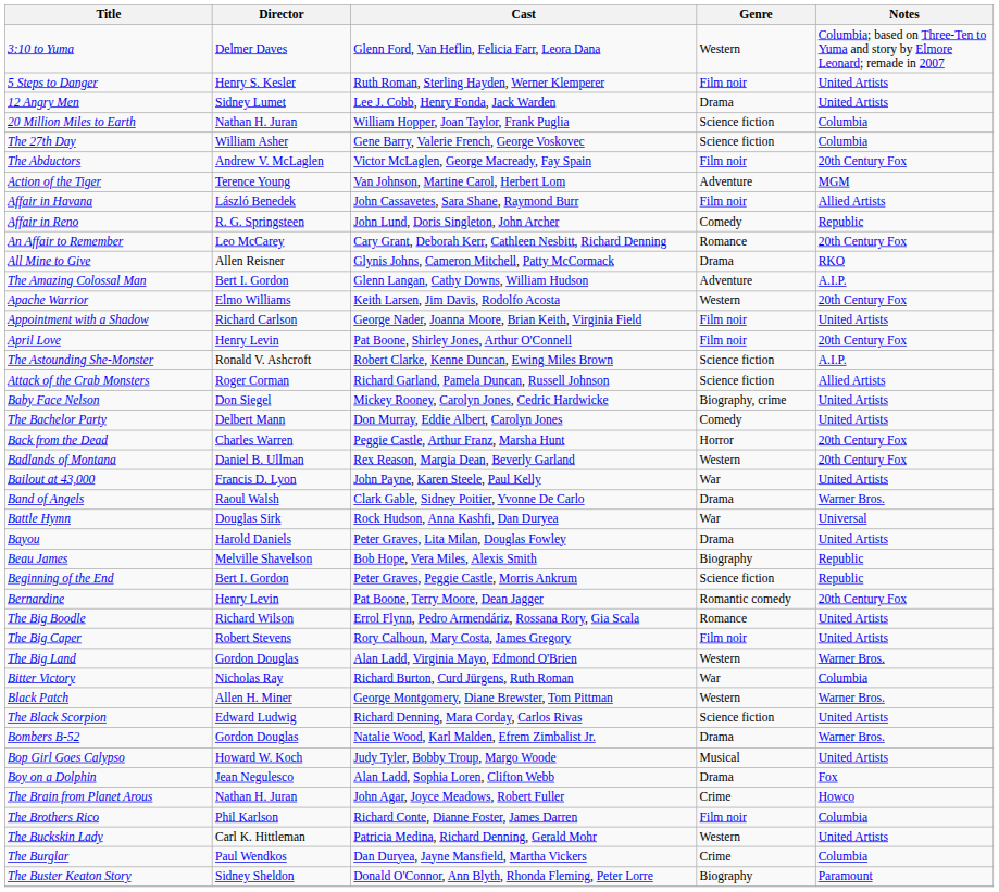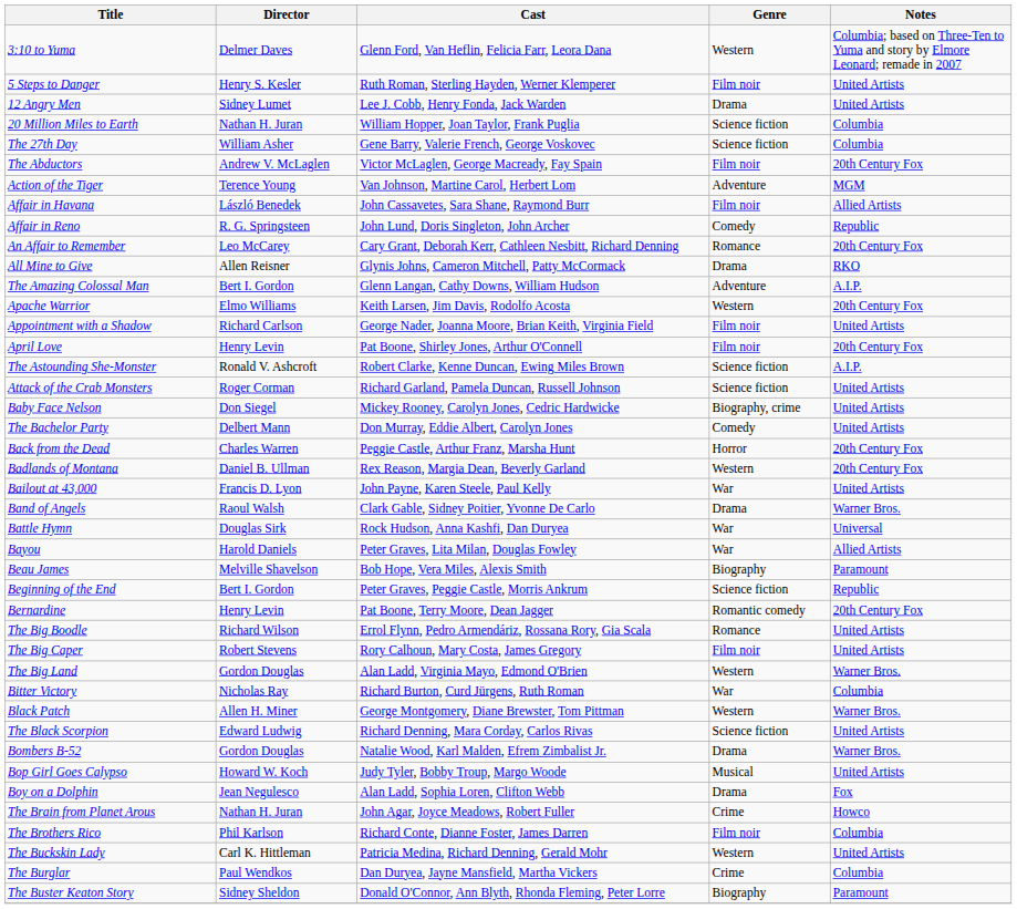 <table class="wikitable sortable" width= "100%">
 <tr>
 <th width=21%>Title</th>
 <th width=14%>Director</th>
 <th width=35%>Cast</th>
 <th width=12%>Genre</th>
 <th width=18%>Notes</th>
 </tr>
 <tr>
 <td><em><a href='#'>3:10 to Yuma</a></em></td>
 <td><a href='#'>Delmer Daves</a></td>
 <td><a href='#'>Glenn Ford</a>, <a href='#'>Van Heflin</a>, <a href='#'>Felicia Farr</a>, <a href='#'>Leora Dana</a></td>
 <td>Western</td>
 <td><a href='#'>Columbia</a>; based on <a href='#'>Three-Ten to Yuma</a> and story by <a href='#'>Elmore Leonard</a>; remade in <a href='#'>2007</a></td>
 </tr>
 <tr>
 <td><em><a href='#'>5 Steps to Danger</a></em></td>
 <td><a href='#'>Henry S. Kesler</a></td>
 <td><a href='#'>Ruth Roman</a>, <a href='#'>Sterling Hayden</a>, <a href='#'>Werner Klemperer</a></td>
 <td><a href='#'>Film noir</a></td>
 <td><a href='#'>United Artists</a></td>
 </tr>
 <tr>
 <td><em><a href='#'>12 Angry Men</a></em></td>
 <td><a href='#'>Sidney Lumet</a></td>
 <td><a href='#'>Lee J. Cobb</a>, <a href='#'>Henry Fonda</a>, <a href='#'>Jack Warden</a></td>
 <td>Drama</td>
 <td><a href='#'>United Artists</a></td>
 </tr>
 <tr>
 <td><em><a href='#'>20 Million Miles to Earth</a></em></td>
 <td><a href='#'>Nathan H. Juran</a></td>
 <td><a href='#'>William Hopper</a>, <a href='#'>Joan Taylor</a>, <a href='#'>Frank Puglia</a></td>
 <td>Science fiction</td>
 <td><a href='#'>Columbia</a></td>
 </tr>
 <tr>
 <td><em><a href='#'>The 27th Day</a></em></td>
 <td><a href='#'>William Asher</a></td>
 <td><a href='#'>Gene Barry</a>, <a href='#'>Valerie French</a>, <a href='#'>George Voskovec</a></td>
 <td>Science fiction</td>
 <td><a href='#'>Columbia</a></td>
 </tr>
 <tr>
 <td><em><a href='#'>The Abductors</a></em></td>
 <td><a href='#'>Andrew V. McLaglen</a></td>
 <td><a href='#'>Victor McLaglen</a>, <a href='#'>George Macready</a>, <a href='#'>Fay Spain</a></td>
 <td><a href='#'>Film noir</a></td>
 <td><a href='#'>20th Century Fox</a></td>
 </tr>
 <tr>
 <td><em><a href='#'>Action of the Tiger</a></em></td>
 <td><a href='#'>Terence Young</a></td>
 <td><a href='#'>Van Johnson</a>, <a href='#'>Martine Carol</a>, <a href='#'>Herbert Lom</a></td>
 <td>Adventure</td>
 <td><a href='#'>MGM</a></td>
 </tr>
 <tr>
 <td><em><a href='#'>Affair in Havana</a></em></td>
 <td><a href='#'>László Benedek</a></td>
 <td><a href='#'>John Cassavetes</a>, <a href='#'>Sara Shane</a>, <a href='#'>Raymond Burr</a></td>
 <td><a href='#'>Film noir</a></td>
 <td><a href='#'>Allied Artists</a></td>
 </tr>
 <tr>
 <td><em><a href='#'>Affair in Reno</a></em></td>
 <td><a href='#'>R. G. Springsteen</a></td>
 <td><a href='#'>John Lund</a>, <a href='#'>Doris Singleton</a>, <a href='#'>John Archer</a></td>
 <td>Comedy</td>
 <td><a href='#'>Republic</a></td>
 </tr>
 <tr>
 <td><em><a href='#'>An Affair to Remember</a></em></td>
 <td><a href='#'>Leo McCarey</a></td>
 <td><a href='#'>Cary Grant</a>, <a href='#'>Deborah Kerr</a>, <a href='#'>Cathleen Nesbitt</a>, <a href='#'>Richard Denning</a></td>
 <td>Romance</td>
 <td><a href='#'>20th Century Fox</a></td>
 </tr>
 <tr>
 <td><em><a href='#'>All Mine to Give</a></em></td>
 <td>Allen Reisner</td>
 <td><a href='#'>Glynis Johns</a>, <a href='#'>Cameron Mitchell</a>, <a href='#'>Patty McCormack</a></td>
 <td>Drama</td>
 <td><a href='#'>RKO</a></td>
 </tr>
 <tr>
 <td><em><a href='#'>The Amazing Colossal Man</a></em></td>
 <td><a href='#'>Bert I. Gordon</a></td>
 <td><a href='#'>Glenn Langan</a>, <a href='#'>Cathy Downs</a>, <a href='#'>William Hudson</a></td>
 <td>Adventure</td>
 <td><a href='#'>A.I.P.</a></td>
 </tr>
 <tr>
 <td><em><a href='#'>Apache Warrior</a></em></td>
 <td><a href='#'>Elmo Williams</a></td>
 <td><a href='#'>Keith Larsen</a>, <a href='#'>Jim Davis</a>, <a href='#'>Rodolfo Acosta</a></td>
 <td>Western</td>
 <td><a href='#'>20th Century Fox</a></td>
 </tr>
 <tr>
 <td><em><a href='#'>Appointment with a Shadow</a></em></td>
 <td><a href='#'>Richard Carlson</a></td>
 <td><a href='#'>George Nader</a>, <a href='#'>Joanna Moore</a>, <a href='#'>Brian Keith</a>, <a href='#'>Virginia Field</a></td>
 <td><a href='#'>Film noir</a></td>
 <td><a href='#'>United Artists</a></td>
 </tr>
 <tr>
 <td><em><a href='#'>April Love</a></em></td>
 <td><a href='#'>Henry Levin</a></td>
 <td><a href='#'>Pat Boone</a>, <a href='#'>Shirley Jones</a>, <a href='#'>Arthur O'Connell</a></td>
 <td><a href='#'>Film noir</a></td>
 <td><a href='#'>20th Century Fox</a></td>
 </tr>
 <tr>
 <td><em><a href='#'>The Astounding She-Monster</a></em></td>
 <td>Ronald V. Ashcroft</td>
 <td><a href='#'>Robert Clarke</a>, <a href='#'>Kenne Duncan</a>, <a href='#'>Ewing Miles Brown</a></td>
 <td>Science fiction</td>
 <td><a href='#'>A.I.P.</a></td>
 </tr>
 <tr>
 <td><em><a href='#'>Attack of the Crab Monsters</a></em></td>
 <td><a href='#'>Roger Corman</a></td>
 <td><a href='#'>Richard Garland</a>, <a href='#'>Pamela Duncan</a>, <a href='#'>Russell Johnson</a></td>
 <td>Science fiction</td>
-<td><a href='#'>Allied Artists</a></td>
+<td><a href='#'>United Artists</a></td>
 </tr>
 <tr>
 <td><em><a href='#'>Baby Face Nelson</a></em></td>
 <td><a href='#'>Don Siegel</a></td>
 <td><a href='#'>Mickey Rooney</a>, <a href='#'>Carolyn Jones</a>, <a href='#'>Cedric Hardwicke</a></td>
 <td>Biography, crime</td>
 <td><a href='#'>United Artists</a></td>
 </tr>
 <tr>
 <td><em><a href='#'>The Bachelor Party</a></em></td>
 <td><a href='#'>Delbert Mann</a></td>
 <td><a href='#'>Don Murray</a>, <a href='#'>Eddie Albert</a>, <a href='#'>Carolyn Jones</a></td>
 <td>Comedy</td>
 <td><a href='#'>United Artists</a></td>
 </tr>
 <tr>
 <td><em><a href='#'>Back from the Dead</a></em></td>
 <td><a href='#'>Charles Warren</a></td>
 <td><a href='#'>Peggie Castle</a>, <a href='#'>Arthur Franz</a>, <a href='#'>Marsha Hunt</a></td>
 <td>Horror</td>
 <td><a href='#'>20th Century Fox</a></td>
 </tr>
 <tr>
 <td><em><a href='#'>Badlands of Montana</a></em></td>
 <td><a href='#'>Daniel B. Ullman</a></td>
 <td><a href='#'>Rex Reason</a>, <a href='#'>Margia Dean</a>, <a href='#'>Beverly Garland</a></td>
 <td>Western</td>
 <td><a href='#'>20th Century Fox</a></td>
 </tr>
 <tr>
 <td><em><a href='#'>Bailout at 43,000</a></em></td>
 <td><a href='#'>Francis D. Lyon</a></td>
 <td><a href='#'>John Payne</a>, <a href='#'>Karen Steele</a>, <a href='#'>Paul Kelly</a></td>
 <td>War</td>
 <td><a href='#'>United Artists</a></td>
 </tr>
 <tr>
 <td><em><a href='#'>Band of Angels</a></em></td>
 <td><a href='#'>Raoul Walsh</a></td>
 <td><a href='#'>Clark Gable</a>, <a href='#'>Sidney Poitier</a>, <a href='#'>Yvonne De Carlo</a></td>
 <td>Drama</td>
 <td><a href='#'>Warner Bros.</a></td>
 </tr>
 <tr>
 <td><em><a href='#'>Battle Hymn</a></em></td>
 <td><a href='#'>Douglas Sirk</a></td>
 <td><a href='#'>Rock Hudson</a>, <a href='#'>Anna Kashfi</a>, <a href='#'>Dan Duryea</a></td>
 <td>War</td>
 <td><a href='#'>Universal</a></td>
 </tr>
 <tr>
 <td><em><a href='#'>Bayou</a></em></td>
 <td><a href='#'>Harold Daniels</a></td>
 <td><a href='#'>Peter Graves</a>, <a href='#'>Lita Milan</a>, <a href='#'>Douglas Fowley</a></td>
-<td>Drama</td>
-<td><a href='#'>United Artists</a></td>
+<td>War</td>
+<td><a href='#'>Allied Artists</a></td>
 </tr>
 <tr>
 <td><em><a href='#'>Beau James</a></em></td>
 <td><a href='#'>Melville Shavelson</a></td>
 <td><a href='#'>Bob Hope</a>, <a href='#'>Vera Miles</a>, <a href='#'>Alexis Smith</a></td>
 <td>Biography</td>
-<td><a href='#'>Republic</a></td>
+<td><a href='#'>Paramount</a></td>
 </tr>
 <tr>
 <td><em><a href='#'>Beginning of the End</a></em></td>
 <td><a href='#'>Bert I. Gordon</a></td>
 <td><a href='#'>Peter Graves</a>, <a href='#'>Peggie Castle</a>, <a href='#'>Morris Ankrum</a></td>
 <td>Science fiction</td>
 <td><a href='#'>Republic</a></td>
 </tr>
 <tr>
 <td><em><a href='#'>Bernardine</a></em></td>
 <td><a href='#'>Henry Levin</a></td>
 <td><a href='#'>Pat Boone</a>, <a href='#'>Terry Moore</a>, <a href='#'>Dean Jagger</a></td>
 <td>Romantic comedy</td>
 <td><a href='#'>20th Century Fox</a></td>
 </tr>
 <tr>
 <td><em><a href='#'>The Big Boodle</a></em></td>
 <td><a href='#'>Richard Wilson</a></td>
 <td><a href='#'>Errol Flynn</a>, <a href='#'>Pedro Armendáriz</a>, <a href='#'>Rossana Rory</a>, <a href='#'>Gia Scala</a></td>
 <td>Romance</td>
 <td><a href='#'>United Artists</a></td>
 </tr>
 <tr>
 <td><em><a href='#'>The Big Caper</a></em></td>
 <td><a href='#'>Robert Stevens</a></td>
 <td><a href='#'>Rory Calhoun</a>, <a href='#'>Mary Costa</a>, <a href='#'>James Gregory</a></td>
 <td><a href='#'>Film noir</a></td>
 <td><a href='#'>United Artists</a></td>
 </tr>
 <tr>
 <td><em><a href='#'>The Big Land</a></em></td>
 <td><a href='#'>Gordon Douglas</a></td>
 <td><a href='#'>Alan Ladd</a>, <a href='#'>Virginia Mayo</a>, <a href='#'>Edmond O'Brien</a></td>
 <td>Western</td>
 <td><a href='#'>Warner Bros.</a></td>
 </tr>
 <tr>
 <td><em><a href='#'>Bitter Victory</a></em></td>
 <td><a href='#'>Nicholas Ray</a></td>
 <td><a href='#'>Richard Burton</a>, <a href='#'>Curd Jürgens</a>, <a href='#'>Ruth Roman</a></td>
 <td>War</td>
 <td><a href='#'>Columbia</a></td>
 </tr>
 <tr>
 <td><em><a href='#'>Black Patch</a></em></td>
 <td><a href='#'>Allen H. Miner</a></td>
 <td><a href='#'>George Montgomery</a>, <a href='#'>Diane Brewster</a>, <a href='#'>Tom Pittman</a></td>
 <td>Western</td>
 <td><a href='#'>Warner Bros.</a></td>
 </tr>
 <tr>
 <td><em><a href='#'>The Black Scorpion</a></em></td>
 <td><a href='#'>Edward Ludwig</a></td>
 <td><a href='#'>Richard Denning</a>, <a href='#'>Mara Corday</a>, <a href='#'>Carlos Rivas</a></td>
 <td>Science fiction</td>
 <td><a href='#'>United Artists</a></td>
 </tr>
 <tr>
 <td><em><a href='#'>Bombers B-52</a></em></td>
 <td><a href='#'>Gordon Douglas</a></td>
 <td><a href='#'>Natalie Wood</a>, <a href='#'>Karl Malden</a>, <a href='#'>Efrem Zimbalist Jr.</a></td>
 <td>Drama</td>
 <td><a href='#'>Warner Bros.</a></td>
 </tr>
 <tr>
 <td><em><a href='#'>Bop Girl Goes Calypso</a></em></td>
 <td><a href='#'>Howard W. Koch</a></td>
 <td><a href='#'>Judy Tyler</a>, <a href='#'>Bobby Troup</a>, <a href='#'>Margo Woode</a></td>
 <td>Musical</td>
 <td><a href='#'>United Artists</a></td>
 </tr>
 <tr>
 <td><em><a href='#'>Boy on a Dolphin</a></em></td>
 <td><a href='#'>Jean Negulesco</a></td>
 <td><a href='#'>Alan Ladd</a>, <a href='#'>Sophia Loren</a>, <a href='#'>Clifton Webb</a></td>
 <td>Drama</td>
 <td><a href='#'>Fox</a></td>
 </tr>
 <tr>
 <td><em><a href='#'>The Brain from Planet Arous</a></em></td>
 <td><a href='#'>Nathan H. Juran</a></td>
 <td><a href='#'>John Agar</a>, <a href='#'>Joyce Meadows</a>, <a href='#'>Robert Fuller</a></td>
 <td>Crime</td>
 <td><a href='#'>Howco</a></td>
 </tr>
 <tr>
 <td><em><a href='#'>The Brothers Rico</a></em></td>
 <td><a href='#'>Phil Karlson</a></td>
 <td><a href='#'>Richard Conte</a>, <a href='#'>Dianne Foster</a>, <a href='#'>James Darren</a></td>
 <td><a href='#'>Film noir</a></td>
 <td><a href='#'>Columbia</a></td>
 </tr>
 <tr>
 <td><em><a href='#'>The Buckskin Lady</a></em></td>
 <td>Carl K. Hittleman</td>
 <td><a href='#'>Patricia Medina</a>, <a href='#'>Richard Denning</a>, <a href='#'>Gerald Mohr</a></td>
 <td>Western</td>
 <td><a href='#'>United Artists</a></td>
 </tr>
 <tr>
 <td><em><a href='#'>The Burglar</a></em></td>
 <td><a href='#'>Paul Wendkos</a></td>
 <td><a href='#'>Dan Duryea</a>, <a href='#'>Jayne Mansfield</a>, <a href='#'>Martha Vickers</a></td>
 <td>Crime</td>
 <td><a href='#'>Columbia</a></td>
 </tr>
 <tr>
 <td><em><a href='#'>The Buster Keaton Story</a></em></td>
 <td><a href='#'>Sidney Sheldon</a></td>
 <td><a href='#'>Donald O'Connor</a>, <a href='#'>Ann Blyth</a>, <a href='#'>Rhonda Fleming</a>, <a href='#'>Peter Lorre</a></td>
 <td>Biography</td>
 <td><a href='#'>Paramount</a></td>
 </tr>
 <tr>
 </tr>
 </table>
